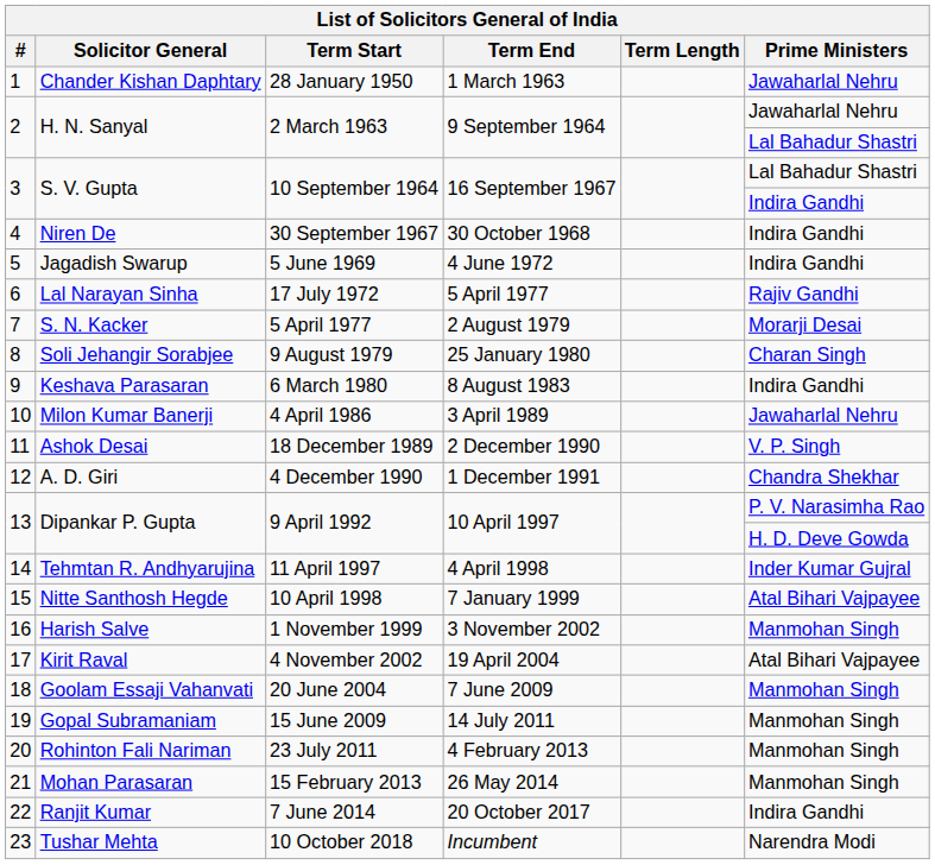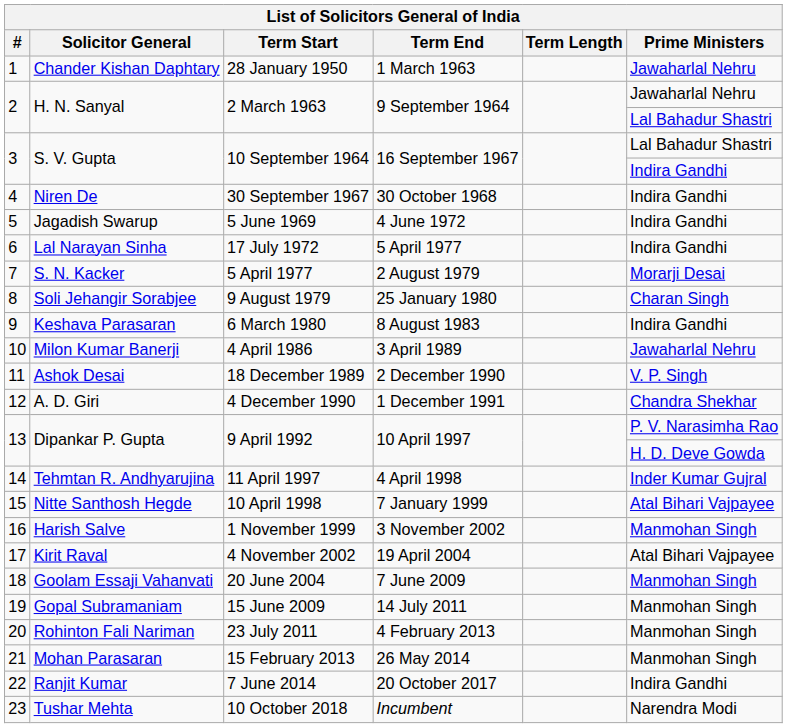 <table class="wikitable">
 <tr>
 <th colspan="6">List of Solicitors General of India</th>
 </tr>
 <tr>
 <th>#</th>
 <th>Solicitor General</th>
 <th>Term Start</th>
 <th>Term End</th>
 <th>Term Length</th>
 <th>Prime Ministers</th>
 </tr>
 <tr>
 <td>1</td>
 <td><a href='#'>Chander Kishan Daphtary</a> <small></small></td>
 <td>28 January 1950</td>
 <td>1 March 1963</td>
 <td></td>
 <td><a href='#'>Jawaharlal Nehru</a></td>
 </tr>
 <tr>
 <td rowspan="2">2</td>
 <td rowspan="2">H. N. Sanyal</td>
 <td rowspan="2">2 March 1963</td>
 <td rowspan="2">9 September 1964</td>
 <td rowspan="2"></td>
 <td>Jawaharlal Nehru</td>
 </tr>
 <tr>
 <td><a href='#'>Lal Bahadur Shastri</a></td>
 </tr>
 <tr>
 <td rowspan="2">3</td>
 <td rowspan="2">S. V. Gupta <small></small></td>
 <td rowspan="2">10 September 1964</td>
 <td rowspan="2">16 September 1967</td>
 <td rowspan="2"></td>
 <td>Lal Bahadur Shastri</td>
 </tr>
 <tr>
 <td><a href='#'>Indira Gandhi</a></td>
 </tr>
 <tr>
 <td>4</td>
 <td><a href='#'>Niren De</a> <small></small></td>
 <td>30 September 1967</td>
 <td>30 October 1968</td>
 <td></td>
 <td>Indira Gandhi</td>
 </tr>
 <tr>
 <td>5</td>
 <td>Jagadish Swarup</td>
 <td>5 June 1969</td>
 <td>4 June 1972</td>
 <td></td>
 <td>Indira Gandhi</td>
 </tr>
 <tr>
 <td>6</td>
 <td><a href='#'>Lal Narayan Sinha</a></td>
 <td>17 July 1972</td>
 <td>5 April 1977</td>
 <td></td>
-<td><a href='#'>Rajiv Gandhi</a></td>
+<td>Indira Gandhi</td>
 </tr>
 <tr>
 <td>7</td>
 <td><a href='#'>S. N. Kacker</a></td>
 <td>5 April 1977</td>
 <td>2 August 1979</td>
 <td></td>
 <td><a href='#'>Morarji Desai</a></td>
 </tr>
 <tr>
 <td>8</td>
 <td><a href='#'>Soli Jehangir Sorabjee</a> <small></small></td>
 <td>9 August 1979</td>
 <td>25 January 1980</td>
 <td></td>
 <td><a href='#'>Charan Singh</a></td>
 </tr>
 <tr>
 <td>9</td>
 <td><a href='#'>Keshava Parasaran</a> <small></small></td>
 <td>6 March 1980</td>
 <td>8 August 1983</td>
 <td></td>
 <td>Indira Gandhi</td>
 </tr>
 <tr>
 <td>10</td>
 <td><a href='#'>Milon Kumar Banerji</a> <small></small></td>
 <td>4 April 1986</td>
 <td>3 April 1989</td>
 <td></td>
 <td><a href='#'>Jawaharlal Nehru</a></td>
 </tr>
 <tr>
 <td>11</td>
 <td><a href='#'>Ashok Desai</a> <small></small></td>
 <td>18 December 1989</td>
 <td>2 December 1990</td>
 <td></td>
 <td><a href='#'>V. P. Singh</a></td>
 </tr>
 <tr>
 <td>12</td>
 <td>A. D. Giri</td>
 <td>4 December 1990</td>
 <td>1 December 1991</td>
 <td></td>
 <td><a href='#'>Chandra Shekhar</a></td>
 </tr>
 <tr>
 <td rowspan="2">13</td>
 <td rowspan="2">Dipankar P. Gupta</td>
 <td rowspan="2">9 April 1992</td>
 <td rowspan="2">10 April 1997</td>
 <td rowspan="2"></td>
 <td><a href='#'>P. V. Narasimha Rao</a></td>
 </tr>
 <tr>
 <td><a href='#'>H. D. Deve Gowda</a></td>
 </tr>
 <tr>
 <td>14</td>
 <td><a href='#'>Tehmtan R.  Andhyarujina</a></td>
 <td>11 April 1997</td>
 <td>4 April 1998</td>
 <td></td>
 <td><a href='#'>Inder Kumar Gujral</a></td>
 </tr>
 <tr>
 <td>15</td>
 <td><a href='#'>Nitte Santhosh Hegde</a> <small></small></td>
 <td>10 April 1998</td>
 <td>7 January 1999</td>
 <td></td>
 <td><a href='#'>Atal Bihari Vajpayee</a></td>
 </tr>
 <tr>
 <td>16</td>
 <td><a href='#'>Harish Salve</a></td>
 <td>1 November 1999</td>
 <td>3 November 2002</td>
 <td></td>
 <td><a href='#'>Manmohan Singh</a></td>
 </tr>
 <tr>
 <td>17</td>
 <td><a href='#'>Kirit Raval</a></td>
 <td>4 November 2002</td>
 <td>19 April 2004</td>
 <td></td>
 <td>Atal Bihari Vajpayee</td>
 </tr>
 <tr>
 <td>18</td>
 <td><a href='#'>Goolam Essaji Vahanvati</a> <small></small></td>
 <td>20 June 2004</td>
 <td>7 June 2009</td>
 <td></td>
 <td><a href='#'>Manmohan Singh</a></td>
 </tr>
 <tr>
 <td>19</td>
 <td><a href='#'>Gopal Subramaniam</a></td>
 <td>15 June 2009</td>
 <td>14 July 2011</td>
 <td></td>
 <td>Manmohan Singh</td>
 </tr>
 <tr>
 <td>20</td>
 <td><a href='#'>Rohinton Fali Nariman</a> <small></small></td>
 <td>23 July 2011</td>
 <td>4 February 2013</td>
 <td></td>
 <td>Manmohan Singh</td>
 </tr>
 <tr>
 <td>21</td>
 <td><a href='#'>Mohan Parasaran</a></td>
 <td>15 February 2013</td>
 <td>26 May 2014</td>
 <td></td>
 <td>Manmohan Singh</td>
 </tr>
 <tr>
 <td>22</td>
 <td><a href='#'>Ranjit Kumar</a></td>
 <td>7 June 2014</td>
 <td>20 October 2017</td>
 <td></td>
 <td>Indira Gandhi</td>
 </tr>
 <tr>
 <td>23</td>
 <td><a href='#'>Tushar Mehta</a></td>
 <td>10 October 2018</td>
 <td><em>Incumbent</em></td>
 <td></td>
 <td>Narendra Modi</td>
 </tr>
 </table>
